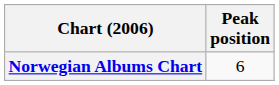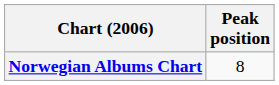 <table class="wikitable plainrowheaders">
 <tr>
 <th scope="col">Chart (2006)</th>
 <th scope="col">Peak<br>position</th>
 </tr>
 <tr>
 <th scope="row"><a href='#'>Norwegian Albums Chart</a></th>
-<td align="center">6</td>
+<td align="center">8</td>
 </tr>
 </table>
